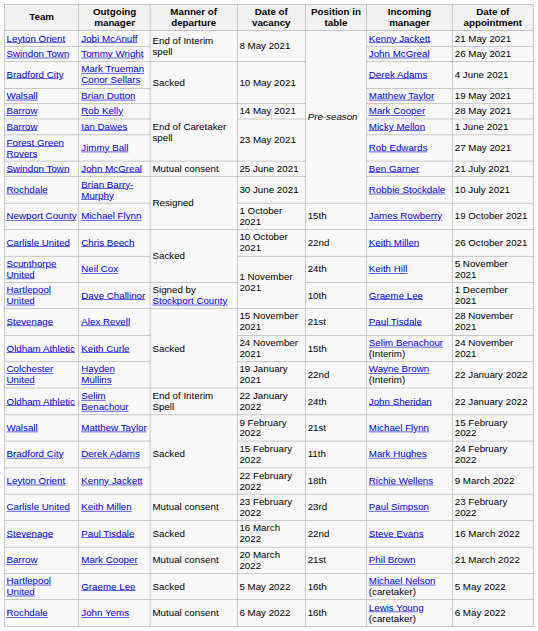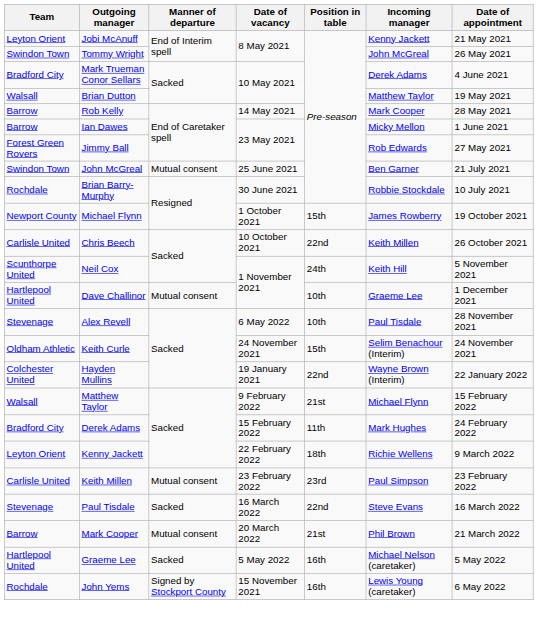 <table class="wikitable">
 <tr>
 <th scope="col">Team</th>
 <th scope="col">Outgoing manager</th>
 <th scope="col">Manner of departure</th>
 <th scope="col">Date of vacancy</th>
 <th scope="col">Position in table</th>
 <th scope="col">Incoming manager</th>
 <th scope="col">Date of appointment</th>
 </tr>
 <tr>
 <td><a href='#'>Leyton Orient</a></td>
 <td> <a href='#'>Jobi McAnuff</a></td>
 <td rowspan="2">End of Interim spell</td>
 <td rowspan="2">8 May 2021</td>
 <td rowspan=9><em>Pre-season</em></td>
 <td> <a href='#'>Kenny Jackett</a></td>
 <td>21 May 2021</td>
 </tr>
 <tr>
 <td><a href='#'>Swindon Town</a></td>
 <td> <a href='#'>Tommy Wright</a></td>
 <td> <a href='#'>John McGreal</a></td>
 <td>26 May 2021</td>
 </tr>
 <tr>
 <td><a href='#'>Bradford City</a></td>
 <td> <a href='#'>Mark Trueman</a><br> <a href='#'>Conor Sellars</a></td>
 <td rowspan=2>Sacked</td>
 <td rowspan=2>10 May 2021</td>
 <td> <a href='#'>Derek Adams</a></td>
 <td>4 June 2021</td>
 </tr>
 <tr>
 <td><a href='#'>Walsall</a></td>
 <td> <a href='#'>Brian Dutton</a></td>
 <td> <a href='#'>Matthew Taylor</a></td>
 <td>19 May 2021</td>
 </tr>
 <tr>
 <td><a href='#'>Barrow</a></td>
 <td> <a href='#'>Rob Kelly</a></td>
 <td rowspan=3>End of Caretaker spell</td>
 <td>14 May 2021</td>
 <td> <a href='#'>Mark Cooper</a></td>
 <td>28 May 2021</td>
 </tr>
 <tr>
 <td><a href='#'>Barrow</a></td>
 <td> <a href='#'>Ian Dawes</a></td>
 <td rowspan=2>23 May 2021</td>
 <td> <a href='#'>Micky Mellon</a></td>
 <td>1 June 2021</td>
 </tr>
 <tr>
 <td><a href='#'>Forest Green Rovers</a></td>
 <td> <a href='#'>Jimmy Ball</a></td>
 <td> <a href='#'>Rob Edwards</a></td>
 <td>27 May 2021</td>
 </tr>
 <tr>
 <td><a href='#'>Swindon Town</a></td>
 <td> <a href='#'>John McGreal</a></td>
 <td>Mutual consent</td>
 <td>25 June 2021</td>
 <td> <a href='#'>Ben Garner</a></td>
 <td>21 July 2021</td>
 </tr>
 <tr>
 <td><a href='#'>Rochdale</a></td>
 <td> <a href='#'>Brian Barry-Murphy</a></td>
 <td rowspan=2>Resigned</td>
 <td>30 June 2021</td>
 <td> <a href='#'>Robbie Stockdale</a></td>
 <td>10 July 2021</td>
 </tr>
 <tr>
 <td><a href='#'>Newport County</a></td>
 <td> <a href='#'>Michael Flynn</a></td>
 <td>1 October 2021</td>
 <td>15th</td>
 <td> <a href='#'>James Rowberry</a></td>
 <td>19 October 2021</td>
 </tr>
 <tr>
 <td><a href='#'>Carlisle United</a></td>
 <td> <a href='#'>Chris Beech</a></td>
 <td rowspan=2>Sacked</td>
 <td>10 October 2021</td>
 <td>22nd</td>
 <td> <a href='#'>Keith Millen</a></td>
 <td>26 October 2021</td>
 </tr>
 <tr>
 <td><a href='#'>Scunthorpe United</a></td>
 <td 1 November 2021> <a href='#'>Neil Cox</a></td>
 <td rowspan=2>1 November 2021</td>
 <td>24th</td>
 <td> <a href='#'>Keith Hill</a></td>
 <td>5 November 2021</td>
 </tr>
 <tr>
 <td><a href='#'>Hartlepool United</a></td>
 <td> <a href='#'>Dave Challinor</a></td>
-<td>Signed by <a href='#'>Stockport County</a></td>
+<td>Mutual consent</td>
 <td>10th</td>
 <td> <a href='#'>Graeme Lee</a></td>
 <td>1 December 2021</td>
 </tr>
 <tr>
 <td><a href='#'>Stevenage</a></td>
 <td> <a href='#'>Alex Revell</a></td>
 <td rowspan=3>Sacked</td>
-<td>15 November 2021</td>
-<td>21st</td>
+<td>6 May 2022</td>
+<td>10th</td>
 <td> <a href='#'>Paul Tisdale</a></td>
 <td>28 November 2021</td>
 </tr>
 <tr>
 <td><a href='#'>Oldham Athletic</a></td>
 <td> <a href='#'>Keith Curle</a></td>
 <td>24 November 2021</td>
 <td>15th</td>
 <td> <a href='#'>Selim Benachour</a> (Interim)</td>
 <td>24 November 2021</td>
 </tr>
 <tr>
 <td><a href='#'>Colchester United</a></td>
 <td> <a href='#'>Hayden Mullins</a></td>
 <td>19 January 2021</td>
 <td>22nd</td>
 <td> <a href='#'>Wayne Brown</a> (Interim)</td>
-<td>22 January 2022</td>
-</tr>
-<tr>
-<td><a href='#'>Oldham Athletic</a></td>
-<td> <a href='#'>Selim Benachour</a></td>
-<td>End of Interim Spell</td>
-<td>22 January 2022</td>
-<td>24th</td>
-<td> <a href='#'>John Sheridan</a></td>
 <td>22 January 2022</td>
 </tr>
 <tr>
 <td><a href='#'>Walsall</a></td>
 <td> <a href='#'>Matthew Taylor</a></td>
 <td rowspan=3>Sacked</td>
 <td>9 February 2022</td>
 <td>21st</td>
 <td> <a href='#'>Michael Flynn</a></td>
 <td>15 February 2022</td>
 </tr>
 <tr>
 <td><a href='#'>Bradford City</a></td>
 <td> <a href='#'>Derek Adams</a></td>
 <td>15 February 2022</td>
 <td>11th</td>
 <td> <a href='#'>Mark Hughes</a></td>
 <td>24 February 2022</td>
 </tr>
 <tr>
 <td><a href='#'>Leyton Orient</a></td>
 <td> <a href='#'>Kenny Jackett</a></td>
 <td>22 February 2022</td>
 <td>18th</td>
 <td> <a href='#'>Richie Wellens</a></td>
 <td>9 March 2022</td>
 </tr>
 <tr>
 <td><a href='#'>Carlisle United</a></td>
 <td> <a href='#'>Keith Millen</a></td>
 <td>Mutual consent</td>
 <td>23 February 2022</td>
 <td>23rd</td>
 <td> <a href='#'>Paul Simpson</a></td>
 <td>23 February 2022</td>
 </tr>
 <tr>
 <td><a href='#'>Stevenage</a></td>
 <td> <a href='#'>Paul Tisdale</a></td>
 <td>Sacked</td>
 <td>16 March 2022</td>
 <td>22nd</td>
 <td> <a href='#'>Steve Evans</a></td>
 <td>16 March 2022</td>
 </tr>
 <tr>
 <td><a href='#'>Barrow</a></td>
 <td> <a href='#'>Mark Cooper</a></td>
 <td>Mutual consent</td>
 <td>20 March 2022</td>
 <td>21st</td>
 <td> <a href='#'>Phil Brown</a></td>
 <td>21 March 2022</td>
 </tr>
 <tr>
 <td><a href='#'>Hartlepool United</a></td>
 <td> <a href='#'>Graeme Lee</a></td>
 <td>Sacked</td>
 <td>5 May 2022</td>
 <td>16th</td>
 <td> <a href='#'>Michael Nelson</a> (caretaker)</td>
 <td>5 May 2022</td>
 </tr>
 <tr>
 <td><a href='#'>Rochdale</a></td>
 <td> <a href='#'>John Yems</a></td>
-<td>Mutual consent</td>
-<td>6 May 2022</td>
+<td>Signed by <a href='#'>Stockport County</a></td>
+<td>15 November 2021</td>
 <td>16th</td>
 <td> <a href='#'>Lewis Young</a> (caretaker)</td>
 <td>6 May 2022</td>
 </tr>
 </table>
